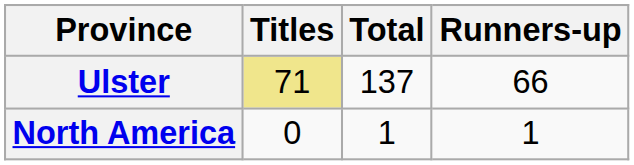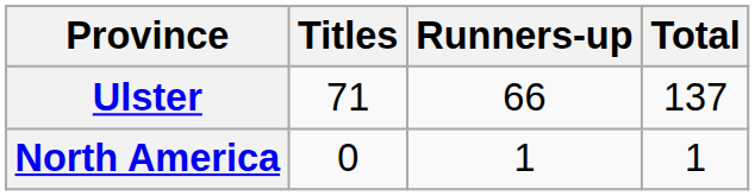 <table class="wikitable plainrowheaders sortable">
 <tr>
 <th scope="col">Province</th>
 <th scope="col">Titles</th>
+<th scope="col">Runners-up</th>
 <th scope="col">Total</th>
-<th scope="col">Runners-up</th>
 </tr>
 <tr>
 <th scope="row"> <a href='#'>Ulster</a></th>
-<td align="center" style="background: khaki;">71</td>
+<td align="center">71</td>
+<td align="center">66</td>
 <td align="center">137</td>
-<td align="center">66</td>
 </tr>
 <tr>
 <th scope="row"> <a href='#'>North America</a></th>
 <td align="center">0</td>
 <td align="center">1</td>
 <td align="center">1</td>
 </tr>
 </table>
